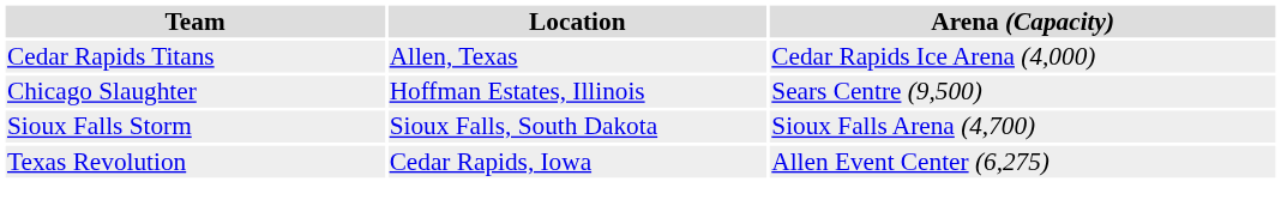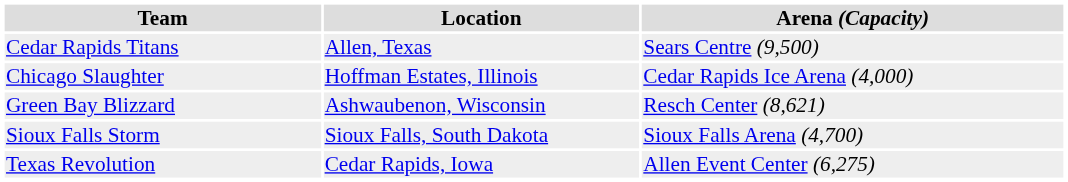 <table width=800>
 <tr bgcolor="#dddddd">
 <th width=30%><strong>Team</strong></th>
 <th width=30%><strong>Location</strong></th>
 <th width=40%><strong>Arena</strong> <em>(Capacity)</em></th>
 </tr>
 <tr bgcolor="#eeeeee">
 <td><a href='#'>Cedar Rapids Titans</a></td>
 <td><a href='#'>Allen, Texas</a></td>
-<td><a href='#'>Cedar Rapids Ice Arena</a> <em>(4,000)</em></td>
+<td><a href='#'>Sears Centre</a> <em>(9,500)</em></td>
 </tr>
 <tr bgcolor="#eeeeee">
 <td><a href='#'>Chicago Slaughter</a></td>
 <td><a href='#'>Hoffman Estates, Illinois</a></td>
-<td><a href='#'>Sears Centre</a> <em>(9,500)</em></td>
+<td><a href='#'>Cedar Rapids Ice Arena</a> <em>(4,000)</em></td>
+</tr>
+<tr bgcolor="#eeeeee">
+<td><a href='#'>Green Bay Blizzard</a></td>
+<td><a href='#'>Ashwaubenon, Wisconsin</a></td>
+<td><a href='#'>Resch Center</a> <em>(8,621)</em></td>
 </tr>
 <tr bgcolor="#eeeeee">
 <td><a href='#'>Sioux Falls Storm</a></td>
 <td><a href='#'>Sioux Falls, South Dakota</a></td>
 <td><a href='#'>Sioux Falls Arena</a> <em>(4,700)</em></td>
 </tr>
 <tr bgcolor="#eeeeee">
 <td><a href='#'>Texas Revolution</a></td>
 <td><a href='#'>Cedar Rapids, Iowa</a></td>
 <td><a href='#'>Allen Event Center</a> <em>(6,275)</em></td>
 </tr>
 </table>
